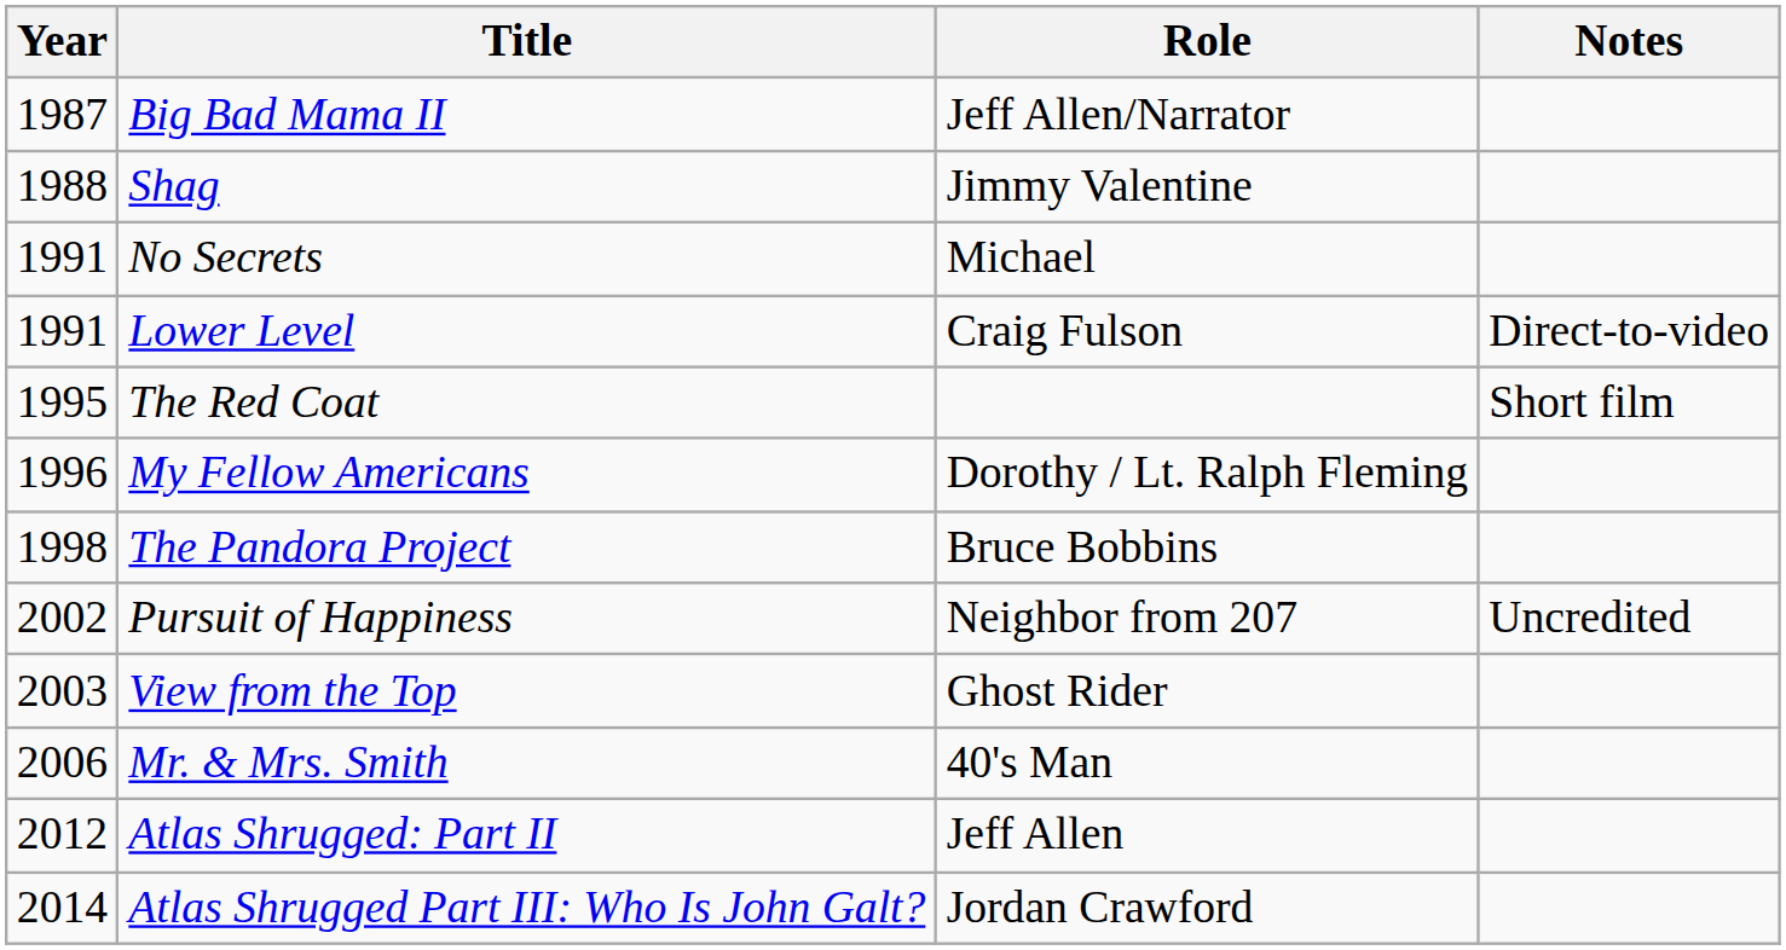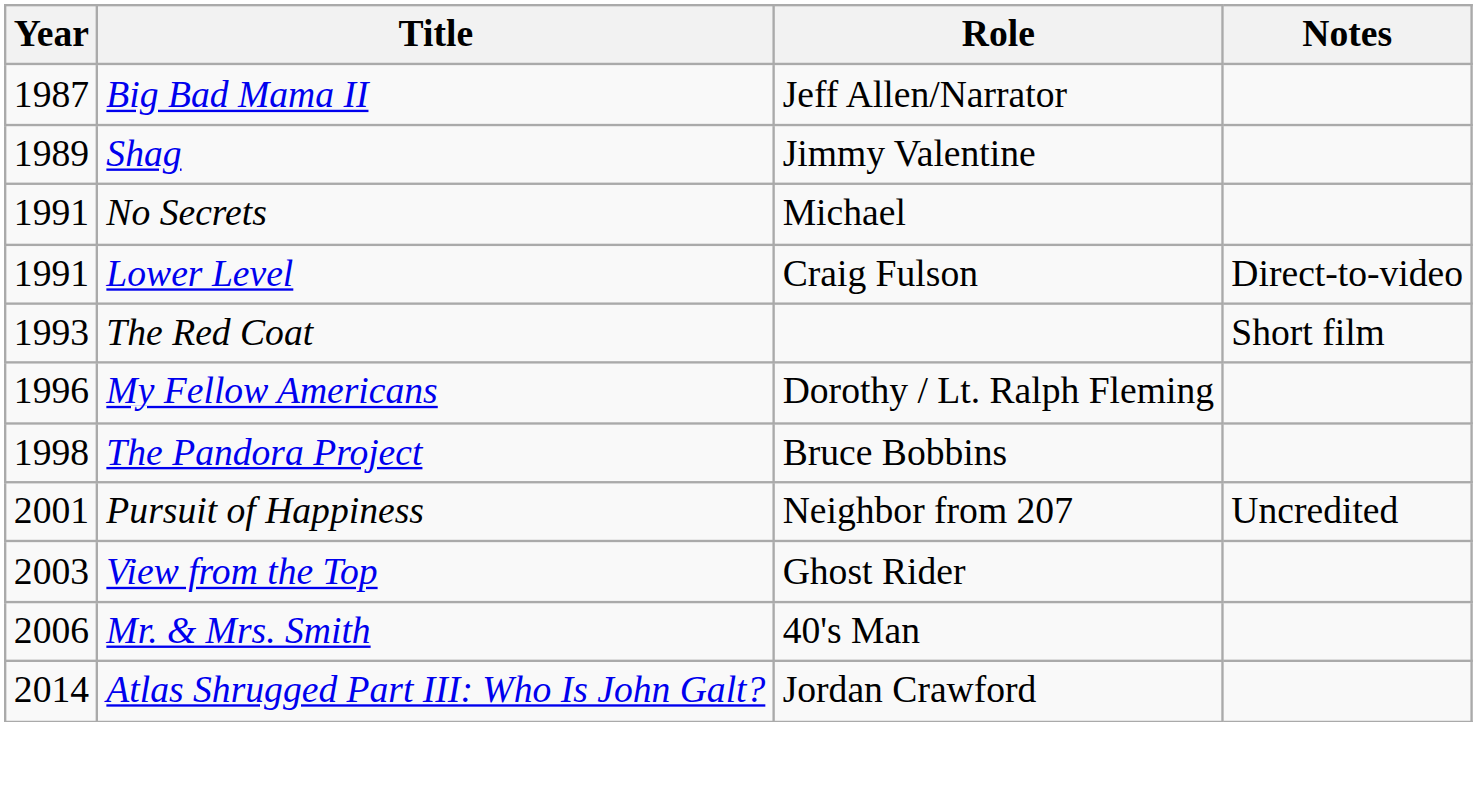 <table class="wikitable sortable">
 <tr>
 <th>Year</th>
 <th>Title</th>
 <th>Role</th>
 <th class="unsortable">Notes</th>
 </tr>
 <tr>
 <td>1987</td>
 <td><em><a href='#'>Big Bad Mama II</a></em></td>
 <td>Jeff Allen/Narrator</td>
 <td></td>
 </tr>
 <tr>
-<td>1988</td>
+<td>1989</td>
 <td><em><a href='#'>Shag</a></em></td>
 <td>Jimmy Valentine</td>
 <td></td>
 </tr>
 <tr>
 <td>1991</td>
 <td><em>No Secrets</em></td>
 <td>Michael</td>
 <td></td>
 </tr>
 <tr>
 <td>1991</td>
 <td><em><a href='#'>Lower Level</a></em></td>
 <td>Craig Fulson</td>
 <td>Direct-to-video</td>
 </tr>
 <tr>
-<td>1995</td>
+<td>1993</td>
 <td><em>The Red Coat</em></td>
 <td></td>
 <td>Short film</td>
 </tr>
 <tr>
 <td>1996</td>
 <td><em><a href='#'>My Fellow Americans</a></em></td>
 <td>Dorothy / Lt. Ralph Fleming</td>
 <td></td>
 </tr>
 <tr>
 <td>1998</td>
 <td><em><a href='#'>The Pandora Project</a></em></td>
 <td>Bruce Bobbins</td>
 <td></td>
 </tr>
 <tr>
-<td>2002</td>
+<td>2001</td>
 <td><em>Pursuit of Happiness</em></td>
 <td>Neighbor from 207</td>
 <td>Uncredited</td>
 </tr>
 <tr>
 <td>2003</td>
 <td><em><a href='#'>View from the Top</a></em></td>
 <td>Ghost Rider</td>
 <td></td>
 </tr>
 <tr>
 <td>2006</td>
 <td><em><a href='#'>Mr. & Mrs. Smith</a></em></td>
 <td>40's Man</td>
 <td></td>
 </tr>
 <tr>
-<td>2012</td>
-<td><em><a href='#'>Atlas Shrugged: Part II</a></em></td>
-<td>Jeff Allen</td>
-<td></td>
-</tr>
-<tr>
 <td>2014</td>
 <td><em><a href='#'>Atlas Shrugged Part III: Who Is John Galt?</a></em></td>
 <td>Jordan Crawford</td>
 <td></td>
 </tr>
 </table>
